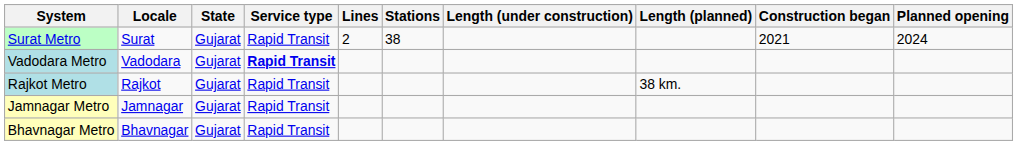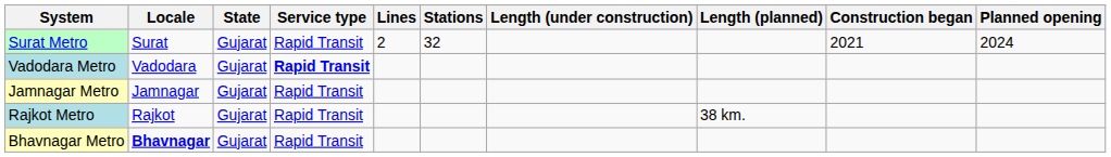 <table class = "wikitable sortable"style="font-size:small">
 <tr>
 <th>System</th>
 <th>Locale</th>
 <th>State</th>
 <th>Service type</th>
 <th>Lines</th>
 <th>Stations</th>
 <th>Length (under construction)</th>
 <th>Length (planned)</th>
 <th>Construction began</th>
 <th>Planned opening</th>
 </tr>
 <tr>
 <td style="background:#BCFFC5;"><a href='#'>Surat Metro</a></td>
 <td><a href='#'>Surat</a></td>
 <td><a href='#'>Gujarat</a></td>
 <td><a href='#'>Rapid Transit</a></td>
 <td>2</td>
-<td>38</td>
+<td>32</td>
 <td></td>
 <td></td>
 <td>2021</td>
 <td>2024</td>
 </tr>
 <tr>
 <td style="background:#B0E0E6;">Vadodara Metro </td>
 <td><a href='#'>Vadodara</a></td>
 <td><a href='#'>Gujarat</a></td>
 <td><strong><a href='#'>Rapid Transit</a></strong></td>
+<td></td>
+<td></td>
+<td></td>
+<td></td>
+<td></td>
+<td></td>
+</tr>
+<tr>
+<td style="background:#FFFFBB;">Jamnagar Metro</td>
+<td><a href='#'>Jamnagar</a></td>
+<td><a href='#'>Gujarat</a></td>
+<td><a href='#'>Rapid Transit</a></td>
 <td></td>
 <td></td>
 <td></td>
 <td></td>
 <td></td>
 <td></td>
 </tr>
 <tr>
 <td style="background:#B0E0E6;">Rajkot Metro</td>
 <td><a href='#'>Rajkot</a></td>
 <td><a href='#'>Gujarat</a></td>
 <td><a href='#'>Rapid Transit</a></td>
 <td></td>
 <td></td>
 <td></td>
 <td>38 km.</td>
 <td></td>
 <td></td>
 </tr>
 <tr>
-<td style="background:#FFFFBB;">Jamnagar Metro</td>
-<td><a href='#'>Jamnagar</a></td>
-<td><a href='#'>Gujarat</a></td>
-<td><a href='#'>Rapid Transit</a></td>
-<td></td>
-<td></td>
-<td></td>
-<td></td>
-<td></td>
-<td></td>
-</tr>
-<tr>
 <td style="background:#FFFFBB;">Bhavnagar Metro</td>
-<td><a href='#'>Bhavnagar</a></td>
+<td><strong><a href='#'>Bhavnagar</a></strong></td>
 <td><a href='#'>Gujarat</a></td>
 <td><a href='#'>Rapid Transit</a></td>
 <td></td>
 <td></td>
 <td></td>
 <td></td>
 <td></td>
 <td></td>
 </tr>
 </table>
